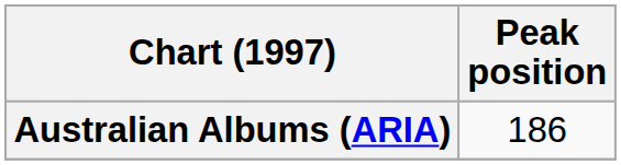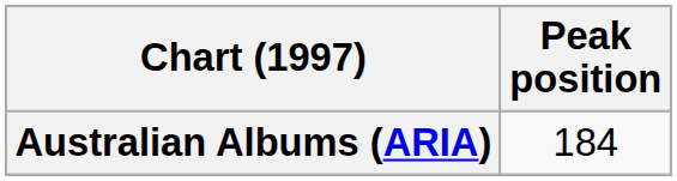 <table class="wikitable sortable plainrowheaders" style="text-align:center">
 <tr>
 <th scope="col">Chart (1997)</th>
 <th scope="col">Peak<br>position</th>
 </tr>
 <tr>
 <th scope="row">Australian Albums (<a href='#'>ARIA</a>)</th>
-<td>186</td>
+<td>184</td>
 </tr>
 <tr>
 </tr>
 <tr>
 </tr>
 <tr>
 </tr>
 <tr>
 </tr>
 </table>
